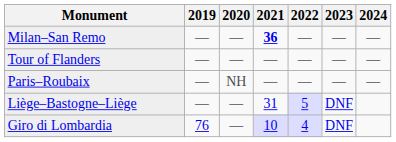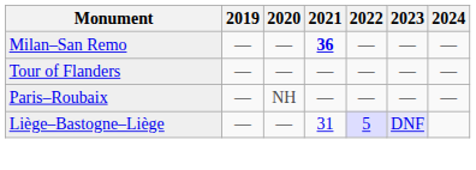 <table class="wikitable">
 <tr>
 <th scope="col" width=200>Monument</th>
 <th scope="col">2019</th>
 <th scope="col">2020</th>
 <th scope="col">2021</th>
 <th scope="col">2022</th>
 <th scope="col">2023</th>
 <th scope="col">2024</th>
 </tr>
 <tr style="text-align:center;">
 <td style="text-align:left; background:#efefef;"><a href='#'>Milan–San Remo</a></td>
 <td>—</td>
 <td>—</td>
 <td><strong><a href='#'>36</a></strong></td>
 <td>—</td>
 <td>—</td>
 <td>—</td>
 </tr>
 <tr style="text-align:center;">
 <td style="text-align:left; background:#efefef;"><a href='#'>Tour of Flanders</a></td>
 <td>—</td>
 <td>—</td>
 <td>—</td>
 <td>—</td>
 <td>—</td>
 <td>—</td>
 </tr>
 <tr style="text-align:center;">
 <td style="text-align:left; background:#efefef;"><a href='#'>Paris–Roubaix</a></td>
 <td>—</td>
 <td style="color:#4d4d4d;">NH</td>
 <td>—</td>
 <td>—</td>
 <td>—</td>
 <td>—</td>
 </tr>
 <tr style="text-align:center;">
 <td style="text-align:left; background:#efefef;"><a href='#'>Liège–Bastogne–Liège</a></td>
 <td>—</td>
 <td>—</td>
 <td><a href='#'>31</a></td>
 <td style="background:#ddf;"><a href='#'>5</a></td>
-<td><a href='#'>DNF</a></td>
-</tr>
-<tr style="text-align:center;">
-<td style="text-align:left; background:#efefef;"><a href='#'>Giro di Lombardia</a></td>
-<td><a href='#'>76</a></td>
-<td>—</td>
-<td style="background:#ddf;"><a href='#'>10</a></td>
-<td style="background:#ddf;"><a href='#'>4</a></td>
-<td><a href='#'>DNF</a></td>
-<td></td>
+<td style="background: lavender;"><a href='#'>DNF</a></td>
 </tr>
 </table>
